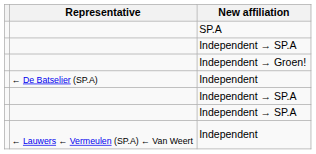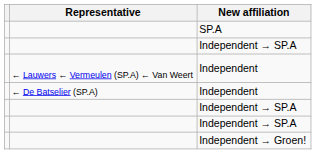 <table class="sortable wikitable" style="text-align:left; font-size:90%">
 <tr>
 <th></th>
 <th width="250">Representative</th>
 <th width="150">New affiliation</th>
 </tr>
 <tr>
 <td></td>
 <td></td>
 <td>SP.A</td>
 </tr>
 <tr>
 <td></td>
 <td></td>
 <td>Independent → SP.A</td>
 </tr>
 <tr>
 <td></td>
-<td></td>
-<td>Independent → Groen!</td>
+<td><br><small> ← <a href='#'>Lauwers</a> ← <a href='#'>Vermeulen</a> (SP.A) ← Van Weert</small></td>
+<td>Independent</td>
 </tr>
 <tr>
 <td></td>
 <td> <small>← <a href='#'>De Batselier</a> (SP.A)</small></td>
 <td>Independent</td>
 </tr>
 <tr>
 <td></td>
 <td></td>
 <td>Independent → SP.A</td>
 </tr>
 <tr>
 <td></td>
 <td></td>
 <td>Independent → SP.A</td>
 </tr>
 <tr>
 <td></td>
-<td><br><small> ← <a href='#'>Lauwers</a> ← <a href='#'>Vermeulen</a> (SP.A) ← Van Weert</small></td>
-<td>Independent</td>
+<td></td>
+<td>Independent → Groen!</td>
 </tr>
 </table>
